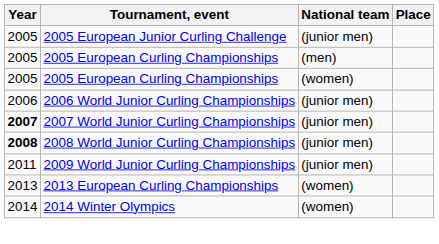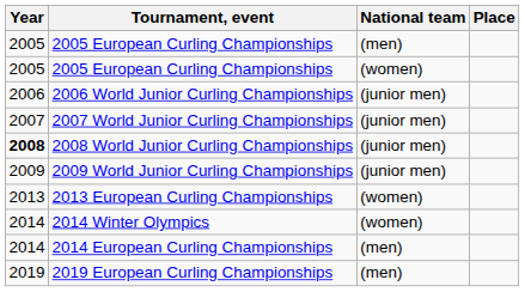 <table class="wikitable">
 <tr>
 <th scope="col">Year</th>
 <th scope="col">Tournament, event</th>
 <th scope="col">National team</th>
 <th scope="col">Place</th>
-</tr>
-<tr>
-<td>2005</td>
-<td><a href='#'>2005 European Junior Curling Challenge</a></td>
-<td> (junior men)</td>
-<td></td>
 </tr>
 <tr>
 <td>2005</td>
 <td><a href='#'>2005 European Curling Championships</a></td>
 <td> (men)</td>
 <td></td>
 </tr>
 <tr>
 <td>2005</td>
 <td><a href='#'>2005 European Curling Championships</a></td>
 <td> (women)</td>
 <td></td>
 </tr>
 <tr>
 <td>2006</td>
 <td><a href='#'>2006 World Junior Curling Championships</a></td>
 <td> (junior men)</td>
 <td></td>
 </tr>
 <tr>
-<td><strong>2007</strong></td>
+<td>2007</td>
 <td><a href='#'>2007 World Junior Curling Championships</a></td>
 <td> (junior men)</td>
 <td></td>
 </tr>
 <tr>
 <td><strong>2008</strong></td>
 <td><a href='#'>2008 World Junior Curling Championships</a></td>
 <td> (junior men)</td>
 <td></td>
 </tr>
 <tr>
-<td>2011</td>
+<td>2009</td>
 <td><a href='#'>2009 World Junior Curling Championships</a></td>
 <td> (junior men)</td>
 <td></td>
 </tr>
 <tr>
 <td>2013</td>
 <td><a href='#'>2013 European Curling Championships</a></td>
 <td> (women)</td>
 <td></td>
 </tr>
 <tr>
 <td>2014</td>
 <td><a href='#'>2014 Winter Olympics</a></td>
 <td> (women)</td>
 <td></td>
 </tr>
+<tr>
+<td>2014</td>
+<td><a href='#'>2014 European Curling Championships</a></td>
+<td> (men)</td>
+<td></td>
+</tr>
+<tr>
+<td>2019</td>
+<td><a href='#'>2019 European Curling Championships</a></td>
+<td> (men)</td>
+<td></td>
+</tr>
 </table>
